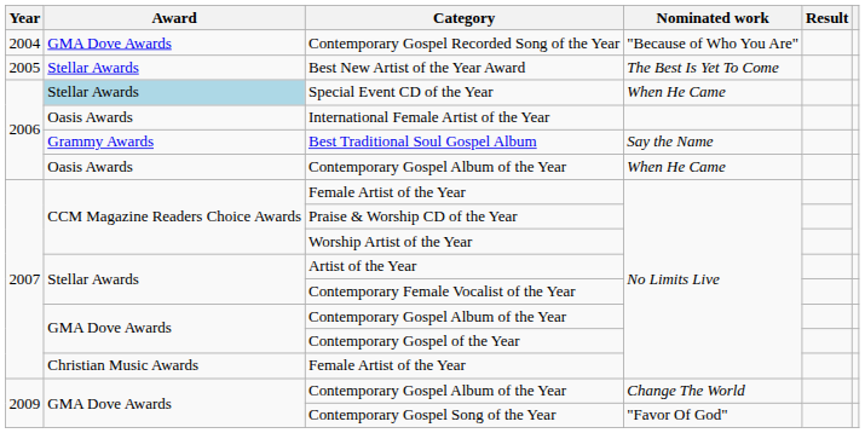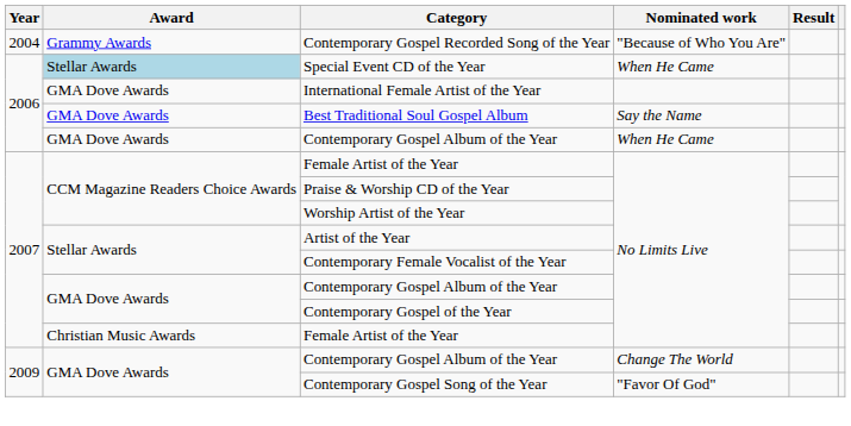 <table class="wikitable sortable">
 <tr>
 <th>Year</th>
 <th>Award</th>
 <th>Category</th>
 <th>Nominated work</th>
 <th>Result</th>
 <th class="unsortable"></th>
 </tr>
 <tr>
 <td>2004</td>
-<td><a href='#'>GMA Dove Awards</a></td>
+<td><a href='#'>Grammy Awards</a></td>
 <td>Contemporary Gospel Recorded Song of the Year</td>
 <td>"Because of Who You Are"</td>
-<td></td>
-<td></td>
-</tr>
-<tr>
-<td>2005</td>
-<td><a href='#'>Stellar Awards</a></td>
-<td>Best New Artist of the Year Award</td>
-<td><em>The Best Is Yet To Come</em></td>
 <td></td>
 <td></td>
 </tr>
 <tr>
 <td rowspan="4">2006</td>
 <td style="background: lightblue;">Stellar Awards</td>
 <td>Special Event CD of the Year</td>
 <td><em>When He Came</em></td>
 <td></td>
 <td></td>
 </tr>
 <tr>
-<td>Oasis Awards</td>
+<td>GMA Dove Awards</td>
 <td>International Female Artist of the Year</td>
 <td></td>
 <td></td>
 <td></td>
 </tr>
 <tr>
-<td><a href='#'>Grammy Awards</a></td>
+<td><a href='#'>GMA Dove Awards</a></td>
 <td><a href='#'>Best Traditional Soul Gospel Album</a></td>
 <td><em>Say the Name</em></td>
 <td></td>
 <td></td>
 </tr>
 <tr>
-<td>Oasis Awards</td>
+<td>GMA Dove Awards</td>
 <td>Contemporary Gospel Album of the Year</td>
 <td><em>When He Came</em></td>
 <td></td>
 <td></td>
 </tr>
 <tr>
 <td rowspan="8">2007</td>
 <td rowspan="3">CCM Magazine Readers Choice Awards</td>
 <td>Female Artist of the Year</td>
 <td rowspan="8"><em>No Limits Live</em></td>
 <td></td>
 </tr>
 <tr>
 <td>Praise & Worship CD of the Year</td>
 <td></td>
 </tr>
 <tr>
 <td>Worship Artist of the Year</td>
 <td></td>
 </tr>
 <tr>
 <td rowspan="2">Stellar Awards</td>
 <td>Artist of the Year</td>
 <td></td>
 <td></td>
 </tr>
 <tr>
 <td>Contemporary Female Vocalist of the Year</td>
 <td></td>
 <td></td>
 </tr>
 <tr>
 <td rowspan="2">GMA Dove Awards</td>
 <td>Contemporary Gospel Album of the Year</td>
 <td></td>
 <td></td>
 </tr>
 <tr>
 <td>Contemporary Gospel of the Year</td>
 <td></td>
 </tr>
 <tr>
 <td>Christian Music Awards</td>
 <td>Female Artist of the Year</td>
 <td></td>
 <td></td>
 </tr>
 <tr>
 <td rowspan="3">2009</td>
 <td rowspan="2">GMA Dove Awards</td>
 <td>Contemporary Gospel Album of the Year</td>
 <td><em>Change The World</em></td>
 <td></td>
 <td></td>
 </tr>
 <tr>
 <td>Contemporary Gospel Song of the Year</td>
 <td>"Favor Of God"</td>
 <td></td>
 </tr>
 </table>
